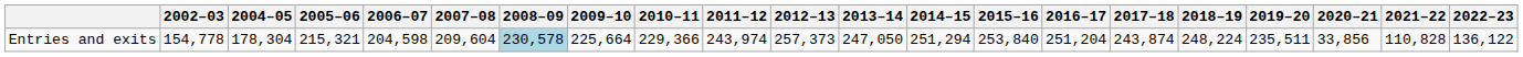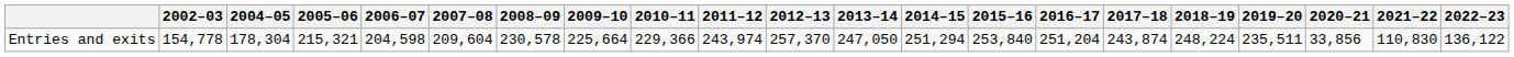 <table class="wikitable">
 <tr>
 <th></th>
 <th>2002–03</th>
 <th>2004–05</th>
 <th>2005–06</th>
 <th>2006–07</th>
 <th>2007–08</th>
 <th>2008–09</th>
 <th>2009–10</th>
 <th>2010–11</th>
 <th>2011–12</th>
 <th>2012–13</th>
 <th>2013–14</th>
 <th>2014–15</th>
 <th>2015–16</th>
 <th>2016–17</th>
 <th>2017–18</th>
 <th>2018–19</th>
 <th>2019–20</th>
 <th>2020–21</th>
 <th>2021–22</th>
 <th>2022–23</th>
 </tr>
 <tr>
 <td>Entries and exits</td>
 <td>154,778</td>
 <td>178,304</td>
 <td>215,321</td>
 <td>204,598</td>
 <td>209,604</td>
-<td style="background: lightblue;">230,578</td>
+<td>230,578</td>
 <td>225,664</td>
 <td>229,366</td>
 <td>243,974</td>
-<td>257,373</td>
+<td>257,370</td>
 <td>247,050</td>
 <td>251,294</td>
 <td>253,840</td>
 <td>251,204</td>
 <td>243,874</td>
 <td>248,224</td>
 <td>235,511</td>
 <td>33,856</td>
-<td>110,828</td>
+<td>110,830</td>
 <td>136,122</td>
 </tr>
 </table>
